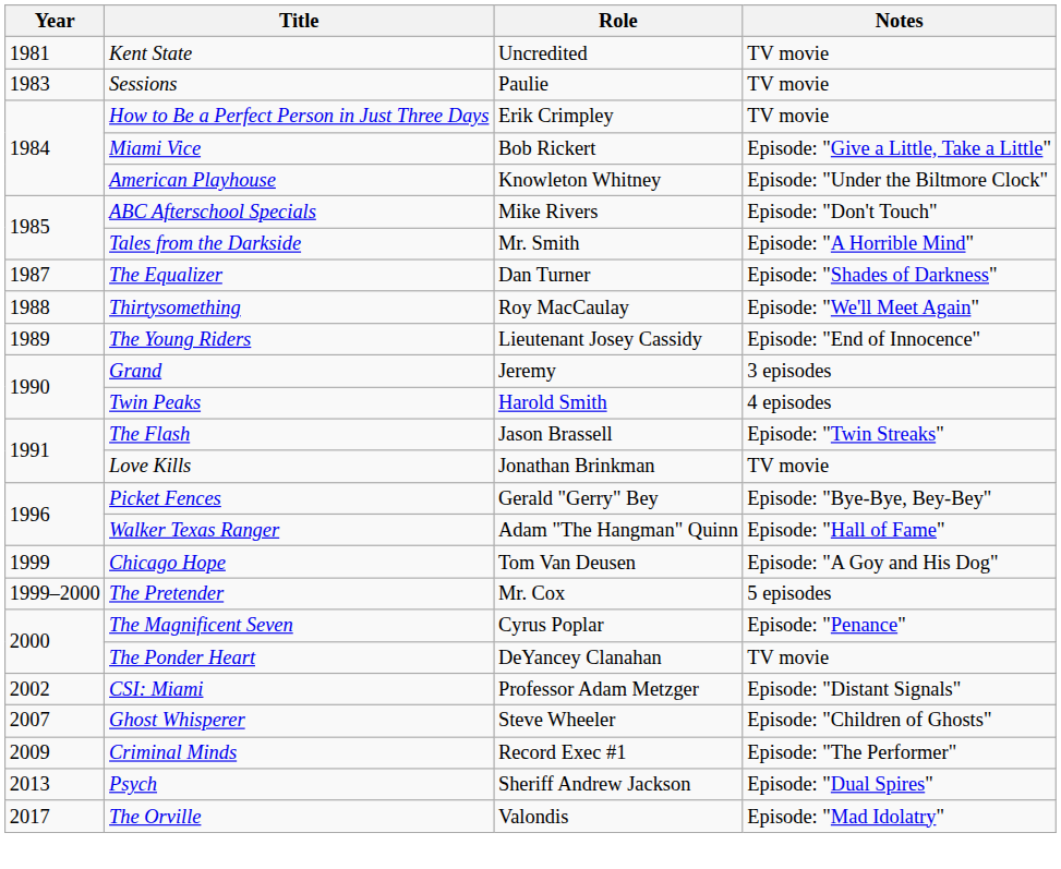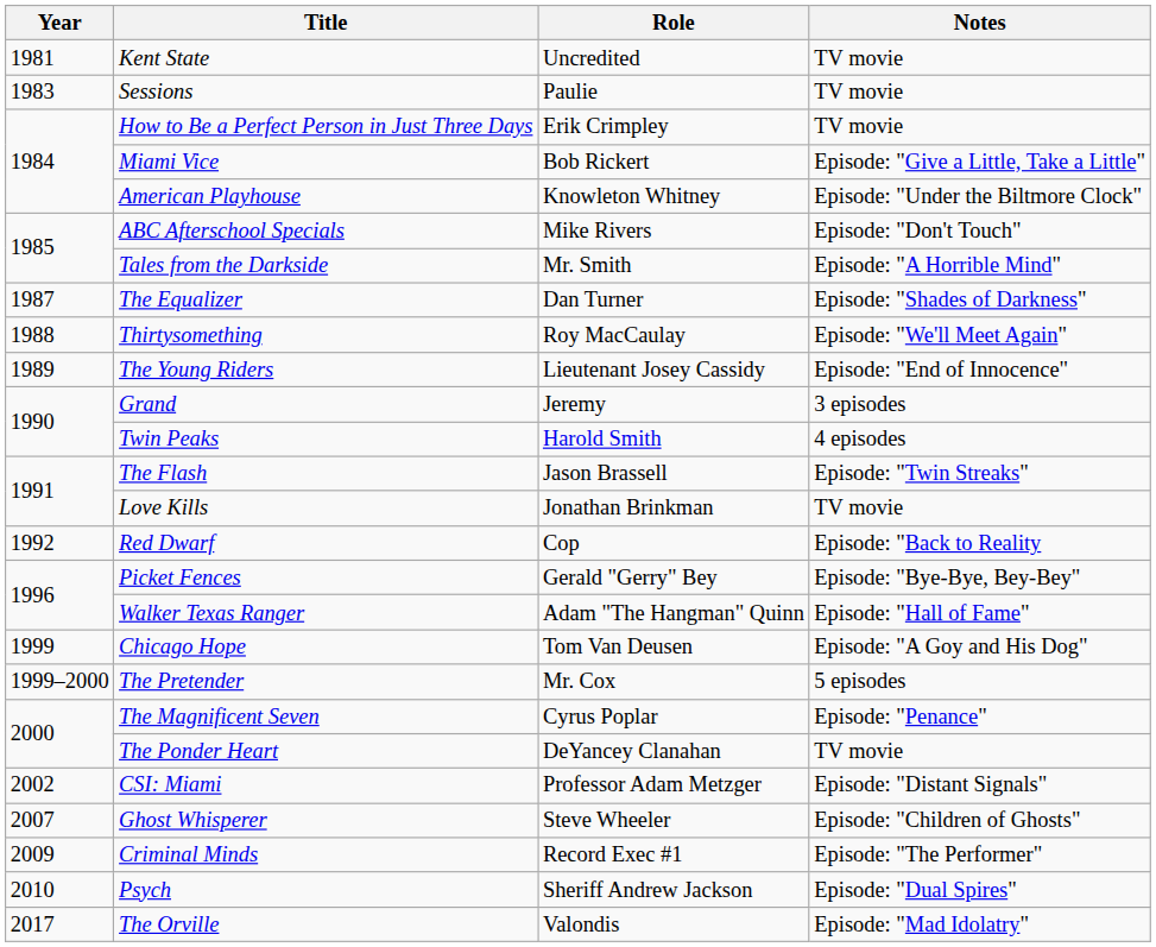 <table class="wikitable sortable">
 <tr>
 <th>Year</th>
 <th>Title</th>
 <th>Role</th>
 <th class="unsortable">Notes</th>
 </tr>
 <tr>
 <td>1981</td>
 <td><em>Kent State</em></td>
 <td>Uncredited</td>
 <td>TV movie</td>
 </tr>
 <tr>
 <td>1983</td>
 <td><em>Sessions</em></td>
 <td>Paulie</td>
 <td>TV movie</td>
 </tr>
 <tr>
 <td rowspan=3>1984</td>
 <td><em><a href='#'>How to Be a Perfect Person in Just Three Days</a></em></td>
 <td>Erik Crimpley</td>
 <td>TV movie</td>
 </tr>
 <tr>
 <td><em><a href='#'>Miami Vice</a></em></td>
 <td>Bob Rickert</td>
 <td>Episode: "<a href='#'>Give a Little, Take a Little</a>"</td>
 </tr>
 <tr>
 <td><em><a href='#'>American Playhouse</a></em></td>
 <td>Knowleton Whitney</td>
 <td>Episode: "Under the Biltmore Clock"</td>
 </tr>
 <tr>
 <td rowspan=2>1985</td>
 <td><em><a href='#'>ABC Afterschool Specials</a></em></td>
 <td>Mike Rivers</td>
 <td>Episode: "Don't Touch"</td>
 </tr>
 <tr>
 <td><em><a href='#'>Tales from the Darkside</a></em></td>
 <td>Mr. Smith</td>
 <td>Episode: "<a href='#'>A Horrible Mind</a>"</td>
 </tr>
 <tr>
 <td>1987</td>
 <td><em><a href='#'>The Equalizer</a></em></td>
 <td>Dan Turner</td>
 <td>Episode: "<a href='#'>Shades of Darkness</a>"</td>
 </tr>
 <tr>
 <td>1988</td>
 <td><em><a href='#'>Thirtysomething</a></em></td>
 <td>Roy MacCaulay</td>
 <td>Episode: "<a href='#'>We'll Meet Again</a>"</td>
 </tr>
 <tr>
 <td>1989</td>
 <td><em><a href='#'>The Young Riders</a></em></td>
 <td>Lieutenant Josey Cassidy</td>
 <td>Episode: "End of Innocence"</td>
 </tr>
 <tr>
 <td rowspan=2>1990</td>
 <td><em><a href='#'>Grand</a></em></td>
 <td>Jeremy</td>
 <td>3 episodes</td>
 </tr>
 <tr>
 <td><em><a href='#'>Twin Peaks</a></em></td>
 <td><a href='#'>Harold Smith</a></td>
 <td>4 episodes</td>
 </tr>
 <tr>
 <td rowspan=2>1991</td>
 <td><em><a href='#'>The Flash</a></em></td>
 <td>Jason Brassell</td>
 <td>Episode: "<a href='#'>Twin Streaks</a>"</td>
 </tr>
 <tr>
 <td><em>Love Kills</em></td>
 <td>Jonathan Brinkman</td>
 <td>TV movie</td>
 </tr>
 <tr>
+<td>1992</td>
+<td><em><a href='#'>Red Dwarf</a></em></td>
+<td>Cop</td>
+<td>Episode: "<a href='#'>Back to Reality</a></td>
+</tr>
+<tr>
 <td rowspan=2>1996</td>
 <td><em><a href='#'>Picket Fences</a></em></td>
 <td>Gerald "Gerry" Bey</td>
 <td>Episode: "Bye-Bye, Bey-Bey"</td>
 </tr>
 <tr>
 <td><em><a href='#'>Walker Texas Ranger</a></em></td>
 <td>Adam "The Hangman" Quinn</td>
 <td>Episode: "<a href='#'>Hall of Fame</a>"</td>
 </tr>
 <tr>
 <td>1999</td>
 <td><em><a href='#'>Chicago Hope</a></em></td>
 <td>Tom Van Deusen</td>
 <td>Episode: "A Goy and His Dog"</td>
 </tr>
 <tr>
 <td>1999–2000</td>
 <td><em><a href='#'>The Pretender</a></em></td>
 <td>Mr. Cox</td>
 <td>5 episodes</td>
 </tr>
 <tr>
 <td rowspan=2>2000</td>
 <td><em><a href='#'>The Magnificent Seven</a></em></td>
 <td>Cyrus Poplar</td>
 <td>Episode: "<a href='#'>Penance</a>"</td>
 </tr>
 <tr>
 <td><em><a href='#'>The Ponder Heart</a></em></td>
 <td>DeYancey Clanahan</td>
 <td>TV movie</td>
 </tr>
 <tr>
 <td>2002</td>
 <td><em><a href='#'>CSI: Miami</a></em></td>
 <td>Professor Adam Metzger</td>
 <td>Episode: "Distant Signals"</td>
 </tr>
 <tr>
 <td>2007</td>
 <td><em><a href='#'>Ghost Whisperer</a></em></td>
 <td>Steve Wheeler</td>
 <td>Episode: "Children of Ghosts"</td>
 </tr>
 <tr>
 <td>2009</td>
 <td><em><a href='#'>Criminal Minds</a></em></td>
 <td>Record Exec #1</td>
 <td>Episode: "The Performer"</td>
 </tr>
 <tr>
-<td>2013</td>
+<td>2010</td>
 <td><em><a href='#'>Psych</a></em></td>
 <td>Sheriff Andrew Jackson</td>
 <td>Episode: "<a href='#'>Dual Spires</a>"</td>
 </tr>
 <tr>
 <td>2017</td>
 <td><em><a href='#'>The Orville</a></em></td>
 <td>Valondis</td>
 <td>Episode: "<a href='#'>Mad Idolatry</a>"</td>
 </tr>
 </table>
